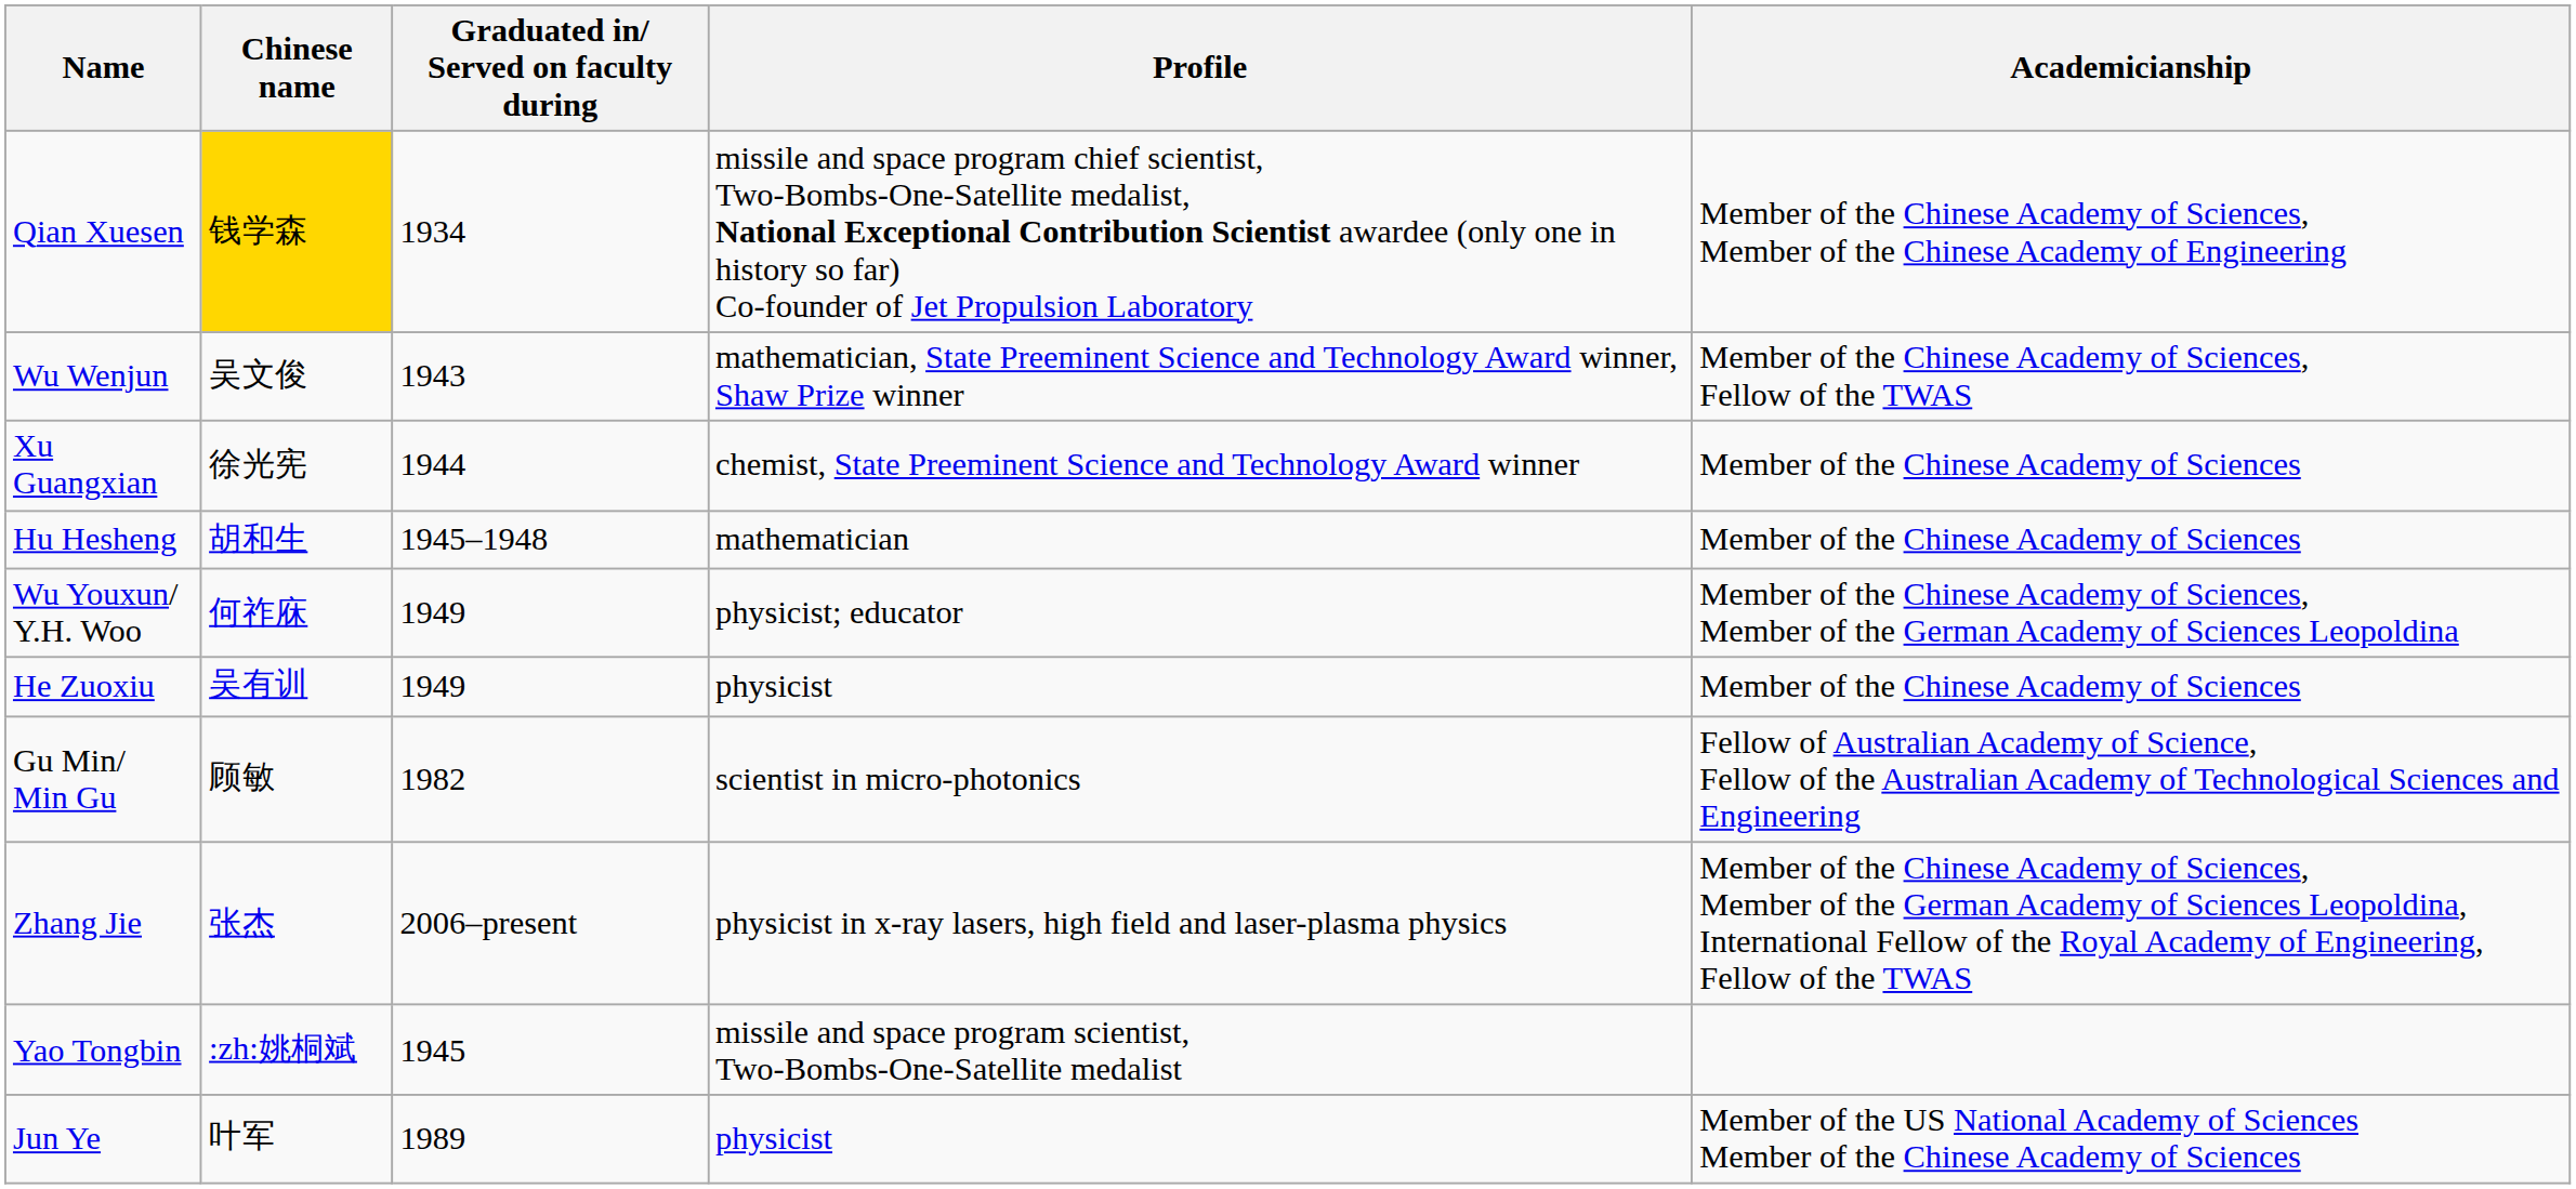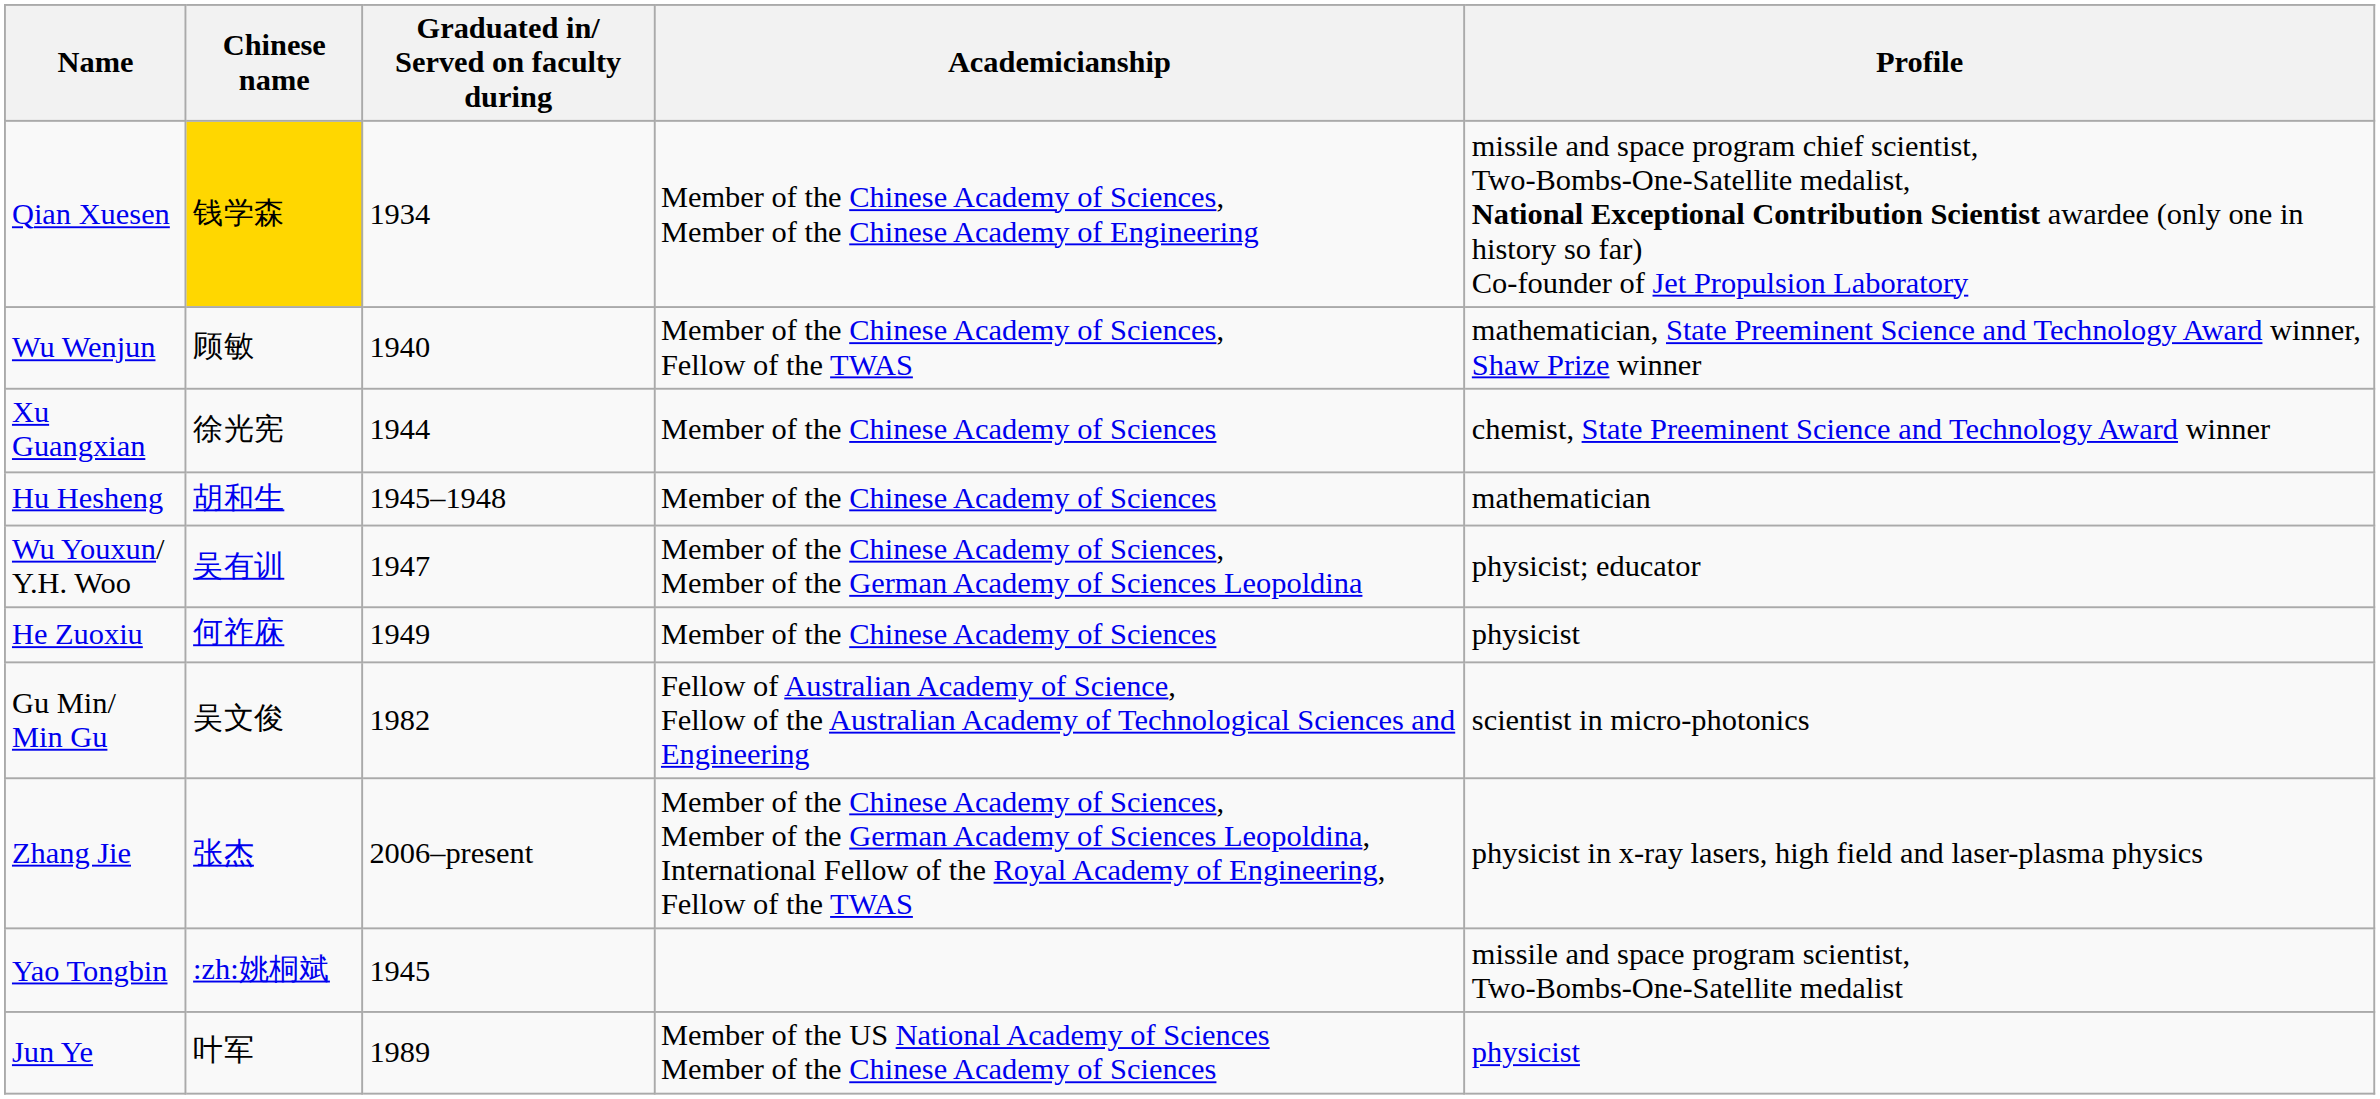 <table class="wikitable sortable">
 <tr>
 <th>Name</th>
 <th>Chinese name</th>
 <th>Graduated in/<br>Served on faculty during</th>
+<th class="unsortable">Academicianship</th>
 <th class="unsortable">Profile</th>
-<th class="unsortable">Academicianship</th>
 </tr>
 <tr>
 <td><a href='#'>Qian Xuesen</a></td>
 <td style="background: gold;">钱学森</td>
 <td>1934</td>
+<td>Member of the <a href='#'>Chinese Academy of Sciences</a>, <br>Member of the <a href='#'>Chinese Academy of Engineering</a></td>
 <td>missile and space program chief scientist, <br>Two-Bombs-One-Satellite medalist, <br><strong>National Exceptional Contribution Scientist</strong> awardee (only one  in history so far)<br> Co-founder of <a href='#'>Jet Propulsion Laboratory</a></td>
-<td>Member of the <a href='#'>Chinese Academy of Sciences</a>, <br>Member of the <a href='#'>Chinese Academy of Engineering</a></td>
 </tr>
 <tr>
 <td><a href='#'>Wu Wenjun</a></td>
-<td>吴文俊</td>
-<td>1943</td>
+<td>顾敏</td>
+<td>1940</td>
+<td>Member of the <a href='#'>Chinese Academy of Sciences</a>, <br>Fellow of the <a href='#'>TWAS</a></td>
 <td>mathematician, <a href='#'>State Preeminent Science and Technology Award</a> winner, <a href='#'>Shaw Prize</a> winner</td>
-<td>Member of the <a href='#'>Chinese Academy of Sciences</a>, <br>Fellow of the <a href='#'>TWAS</a></td>
 </tr>
 <tr>
 <td><a href='#'>Xu Guangxian</a></td>
 <td>徐光宪</td>
 <td>1944</td>
+<td>Member of the <a href='#'>Chinese Academy of Sciences</a></td>
 <td>chemist, <a href='#'>State Preeminent Science and Technology Award</a> winner</td>
-<td>Member of the <a href='#'>Chinese Academy of Sciences</a></td>
 </tr>
 <tr>
 <td><a href='#'>Hu Hesheng</a></td>
 <td><a href='#'>胡和生</a></td>
 <td>1945–1948</td>
+<td>Member of the <a href='#'>Chinese Academy of Sciences</a></td>
 <td>mathematician</td>
-<td>Member of the <a href='#'>Chinese Academy of Sciences</a></td>
 </tr>
 <tr>
 <td><a href='#'>Wu Youxun</a>/<br>Y.H. Woo</td>
-<td><a href='#'>何祚庥</a></td>
-<td>1949</td>
+<td><a href='#'>吴有训</a></td>
+<td>1947</td>
+<td>Member of the <a href='#'>Chinese Academy of Sciences</a>, <br>Member of the <a href='#'>German Academy of Sciences Leopoldina</a></td>
 <td>physicist; educator</td>
-<td>Member of the <a href='#'>Chinese Academy of Sciences</a>, <br>Member of the <a href='#'>German Academy of Sciences Leopoldina</a></td>
 </tr>
 <tr>
 <td><a href='#'>He Zuoxiu</a></td>
-<td><a href='#'>吴有训</a></td>
+<td><a href='#'>何祚庥</a></td>
 <td>1949</td>
+<td>Member of the <a href='#'>Chinese Academy of Sciences</a></td>
 <td>physicist</td>
-<td>Member of the <a href='#'>Chinese Academy of Sciences</a></td>
 </tr>
 <tr>
 <td>Gu Min/<br><a href='#'>Min Gu</a></td>
-<td>顾敏</td>
+<td>吴文俊</td>
 <td>1982</td>
+<td>Fellow of <a href='#'>Australian Academy of Science</a>, <br>Fellow of the <a href='#'>Australian Academy of Technological Sciences and Engineering</a></td>
 <td>scientist in micro-photonics</td>
-<td>Fellow of <a href='#'>Australian Academy of Science</a>, <br>Fellow of the <a href='#'>Australian Academy of Technological Sciences and Engineering</a></td>
 </tr>
 <tr>
 <td><a href='#'>Zhang Jie</a></td>
 <td><a href='#'>张杰</a></td>
 <td>2006–present</td>
+<td>Member of the <a href='#'>Chinese Academy of Sciences</a>, <br>Member of the <a href='#'>German Academy of Sciences Leopoldina</a>,<br>International Fellow of the <a href='#'>Royal Academy of Engineering</a>, Fellow of the <a href='#'>TWAS</a></td>
 <td>physicist in x-ray lasers, high field and laser-plasma physics</td>
-<td>Member of the <a href='#'>Chinese Academy of Sciences</a>, <br>Member of the <a href='#'>German Academy of Sciences Leopoldina</a>,<br>International Fellow of the <a href='#'>Royal Academy of Engineering</a>, Fellow of the <a href='#'>TWAS</a></td>
 </tr>
 <tr>
 <td><a href='#'>Yao Tongbin</a></td>
 <td><a href='#'>:zh:姚桐斌</a></td>
 <td>1945</td>
+<td></td>
 <td>missile and space program scientist, <br>Two-Bombs-One-Satellite medalist<br></td>
-<td></td>
 </tr>
 <tr>
 <td><a href='#'>Jun Ye</a></td>
 <td>叶军</td>
 <td>1989</td>
+<td>Member of the US <a href='#'>National Academy of Sciences</a><br>Member of the <a href='#'>Chinese Academy of Sciences</a></td>
 <td><a href='#'>physicist</a></td>
-<td>Member of the US <a href='#'>National Academy of Sciences</a><br>Member of the <a href='#'>Chinese Academy of Sciences</a></td>
 </tr>
 </table>
